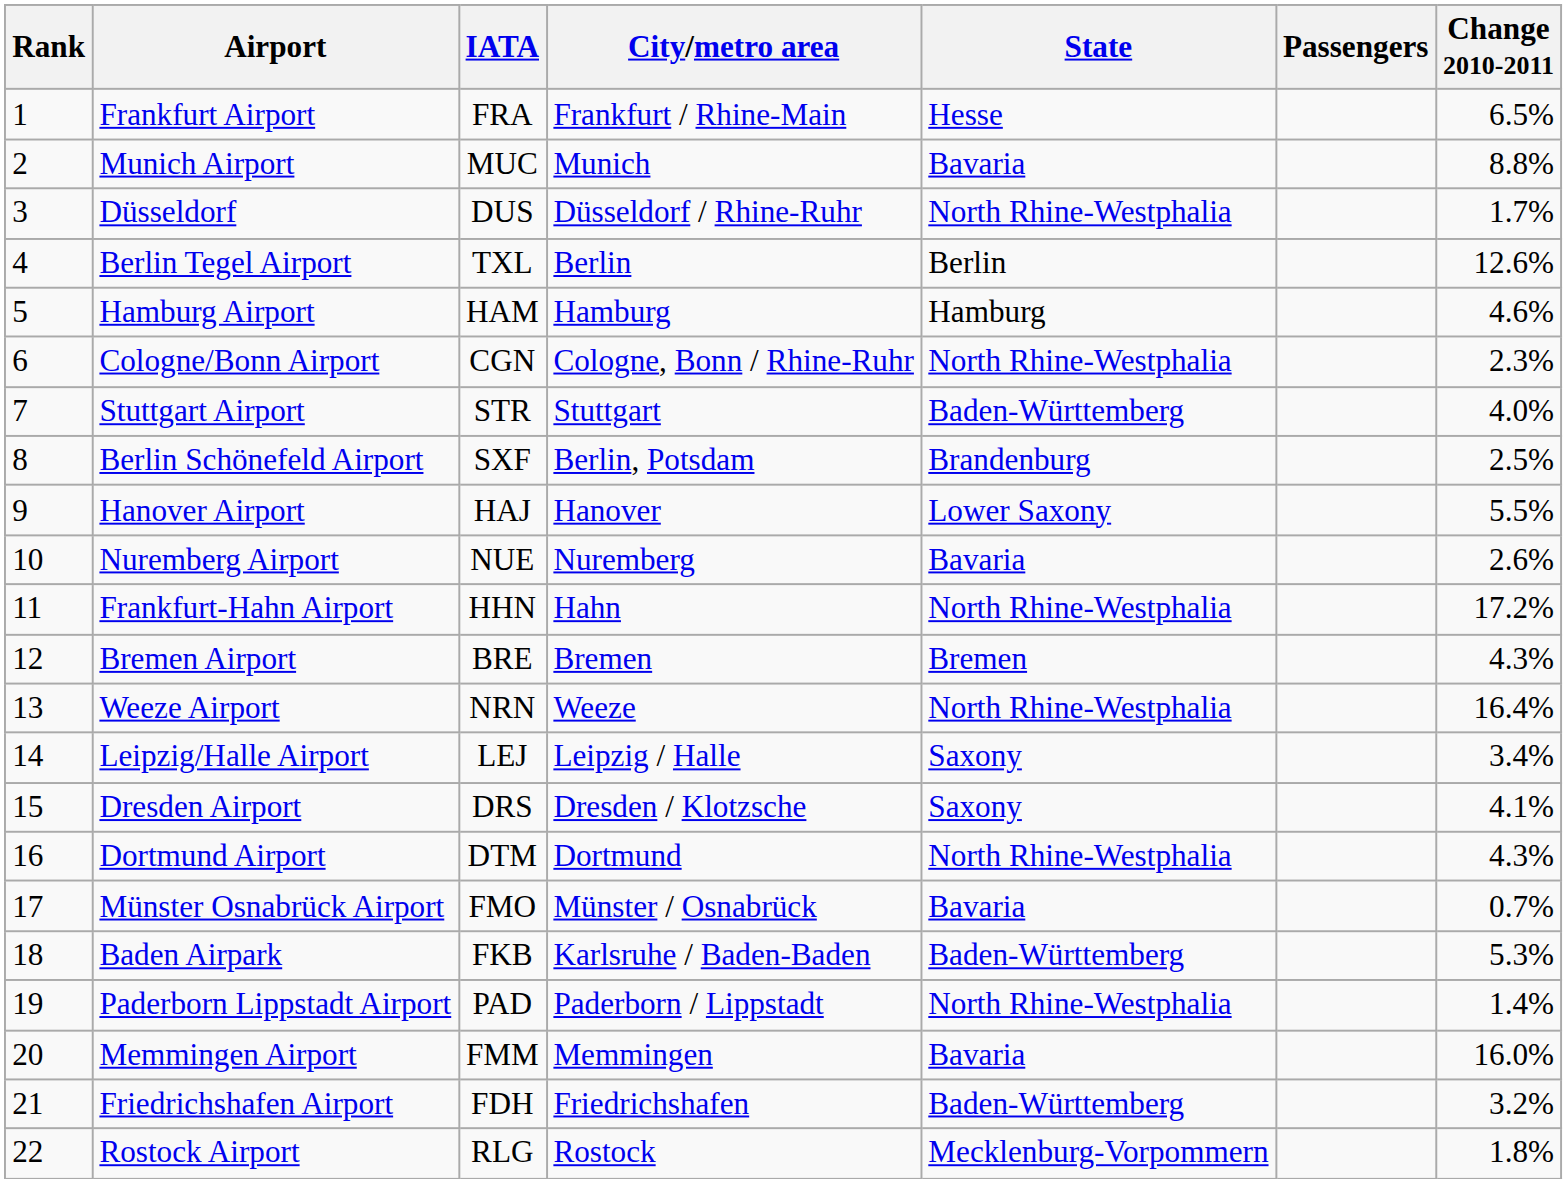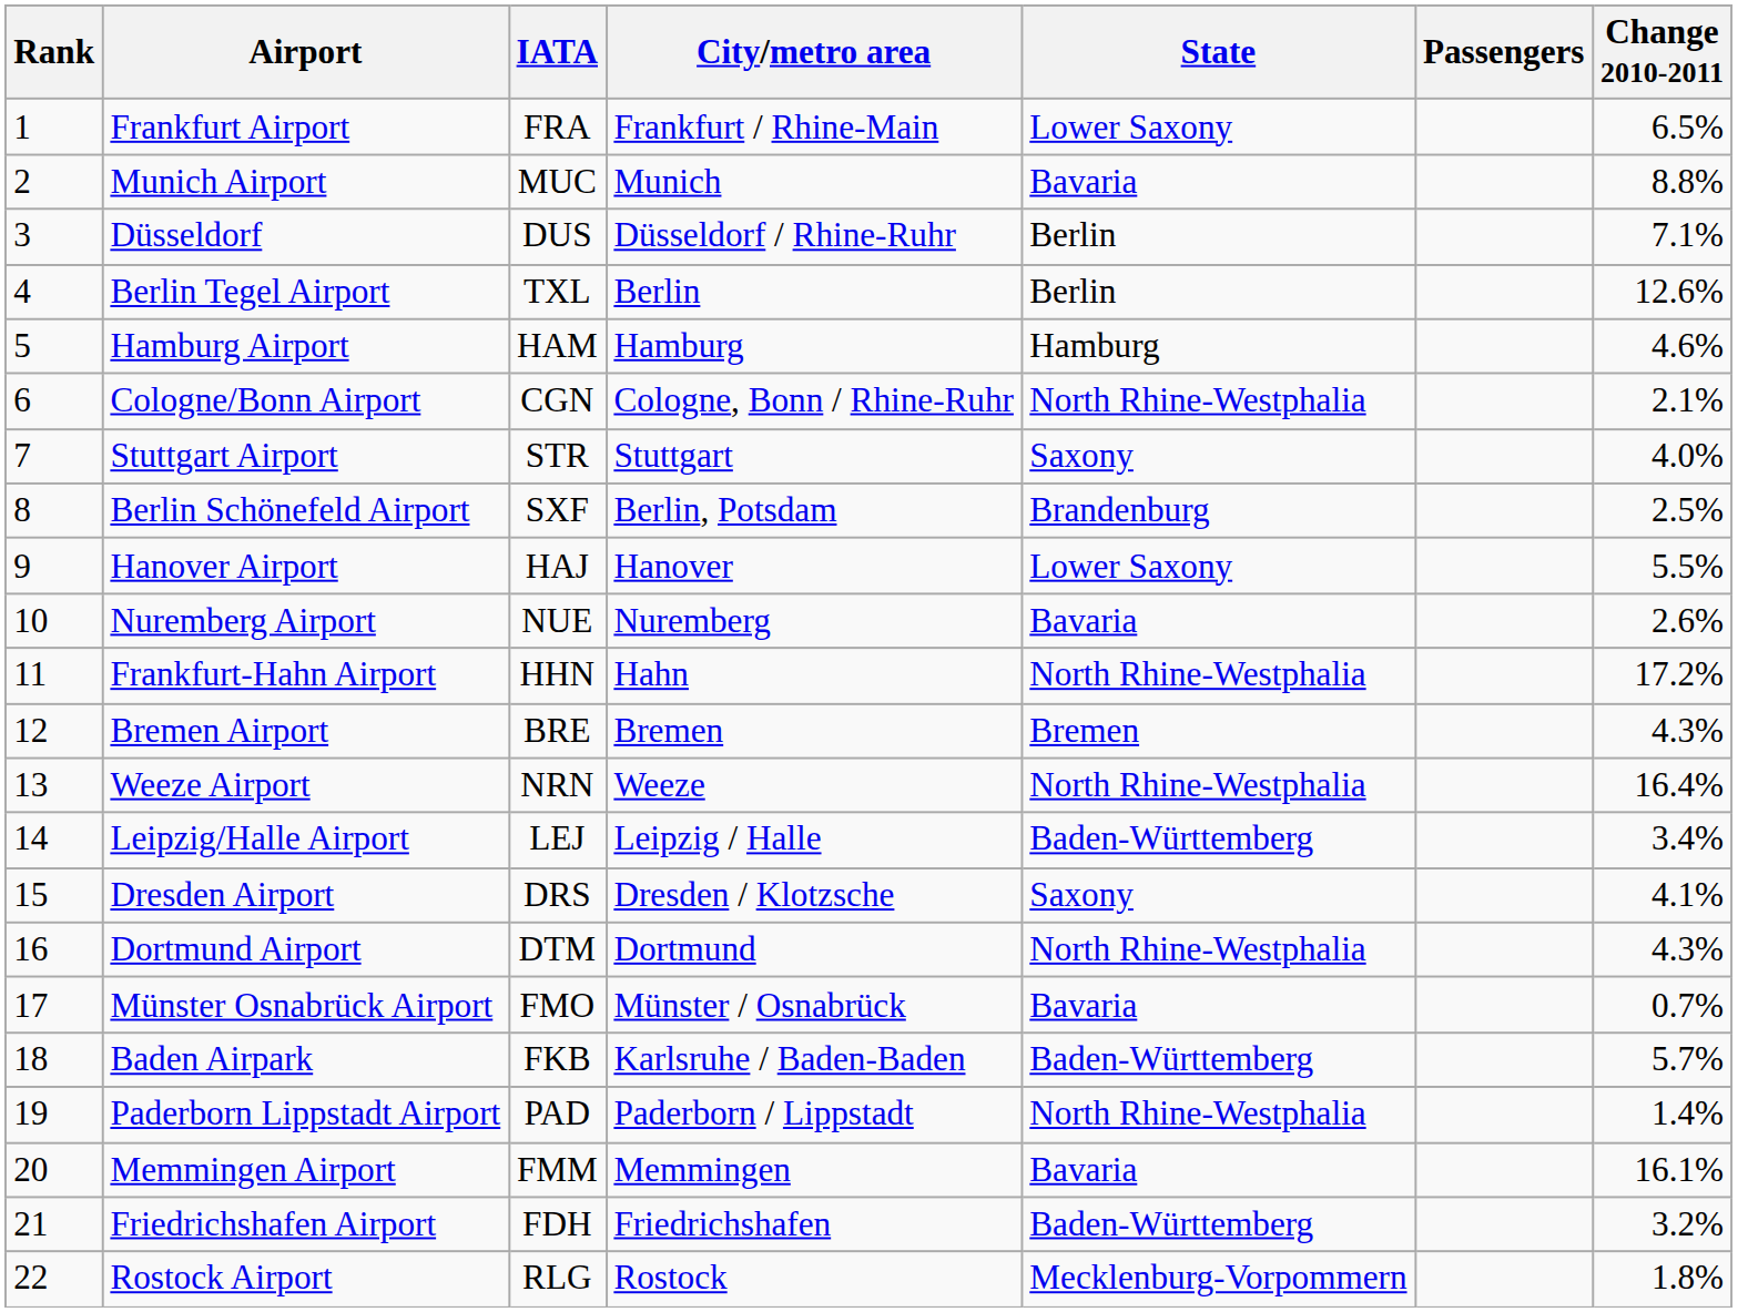 <table class="wikitable sortable">
 <tr>
 <th>Rank</th>
 <th>Airport</th>
 <th><a href='#'>IATA</a></th>
 <th><a href='#'>City</a>/<a href='#'>metro area</a></th>
 <th><a href='#'>State</a></th>
 <th class="unsortable">Passengers<br></th>
 <th class="unsortable">Change<br><small>2010-2011</small></th>
 </tr>
 <tr>
 <td>1</td>
 <td><a href='#'>Frankfurt Airport</a></td>
 <td style="text-align:center;">FRA</td>
 <td><a href='#'>Frankfurt</a> / <a href='#'>Rhine-Main</a></td>
-<td><a href='#'>Hesse</a></td>
+<td><a href='#'>Lower Saxony</a></td>
 <td style="text-align:right;"></td>
 <td style="text-align:right;">6.5%</td>
 </tr>
 <tr>
 <td>2</td>
 <td><a href='#'>Munich Airport</a></td>
 <td style="text-align:center;">MUC</td>
 <td><a href='#'>Munich</a></td>
 <td><a href='#'>Bavaria</a></td>
 <td style="text-align:right;"></td>
 <td style="text-align:right;">8.8%</td>
 </tr>
 <tr>
 <td>3</td>
 <td><a href='#'>Düsseldorf</a></td>
 <td style="text-align:center;">DUS</td>
 <td><a href='#'>Düsseldorf</a> / <a href='#'>Rhine-Ruhr</a></td>
-<td><a href='#'>North Rhine-Westphalia</a></td>
+<td>Berlin</td>
 <td style="text-align:right;"></td>
-<td style="text-align:right;">1.7%</td>
+<td style="text-align:right;">7.1%</td>
 </tr>
 <tr>
 <td>4</td>
 <td><a href='#'>Berlin Tegel Airport</a></td>
 <td style="text-align:center;">TXL</td>
 <td><a href='#'>Berlin</a></td>
 <td>Berlin</td>
 <td style="text-align:right;"></td>
 <td style="text-align:right;">12.6%</td>
 </tr>
 <tr>
 <td>5</td>
 <td><a href='#'>Hamburg Airport</a></td>
 <td style="text-align:center;">HAM</td>
 <td><a href='#'>Hamburg</a></td>
 <td>Hamburg</td>
 <td style="text-align:right;"></td>
 <td style="text-align:right;">4.6%</td>
 </tr>
 <tr>
 <td>6</td>
 <td><a href='#'>Cologne/Bonn Airport</a></td>
 <td style="text-align:center;">CGN</td>
 <td><a href='#'>Cologne</a>, <a href='#'>Bonn</a> / <a href='#'>Rhine-Ruhr</a></td>
 <td><a href='#'>North Rhine-Westphalia</a></td>
 <td style="text-align:right;"></td>
-<td style="text-align:right;">2.3%</td>
+<td style="text-align:right;">2.1%</td>
 </tr>
 <tr>
 <td>7</td>
 <td><a href='#'>Stuttgart Airport</a></td>
 <td style="text-align:center;">STR</td>
 <td><a href='#'>Stuttgart</a></td>
-<td><a href='#'>Baden-Württemberg</a></td>
+<td><a href='#'>Saxony</a></td>
 <td style="text-align:right;"></td>
 <td style="text-align:right;">4.0%</td>
 </tr>
 <tr>
 <td>8</td>
 <td><a href='#'>Berlin Schönefeld Airport</a></td>
 <td style="text-align:center;">SXF</td>
 <td><a href='#'>Berlin</a>, <a href='#'>Potsdam</a></td>
 <td><a href='#'>Brandenburg</a></td>
 <td style="text-align:right;"></td>
 <td style="text-align:right;">2.5%</td>
 </tr>
 <tr>
 <td>9</td>
 <td><a href='#'>Hanover Airport</a></td>
 <td style="text-align:center;">HAJ</td>
 <td><a href='#'>Hanover</a></td>
 <td><a href='#'>Lower Saxony</a></td>
 <td style="text-align:right;"></td>
 <td style="text-align:right;">5.5%</td>
 </tr>
 <tr>
 <td>10</td>
 <td><a href='#'>Nuremberg Airport</a></td>
 <td style="text-align:center;">NUE</td>
 <td><a href='#'>Nuremberg</a></td>
 <td><a href='#'>Bavaria</a></td>
 <td style="text-align:right;"></td>
 <td style="text-align:right;">2.6%</td>
 </tr>
 <tr>
 <td>11</td>
 <td><a href='#'>Frankfurt-Hahn Airport</a></td>
 <td style="text-align:center;">HHN</td>
 <td><a href='#'>Hahn</a></td>
 <td><a href='#'>North Rhine-Westphalia</a></td>
 <td style="text-align:right;"></td>
 <td style="text-align:right;">17.2%</td>
 </tr>
 <tr>
 <td>12</td>
 <td><a href='#'>Bremen Airport</a></td>
 <td style="text-align:center;">BRE</td>
 <td><a href='#'>Bremen</a></td>
 <td><a href='#'>Bremen</a></td>
 <td style="text-align:right;"></td>
 <td style="text-align:right;">4.3%</td>
 </tr>
 <tr>
 <td>13</td>
 <td><a href='#'>Weeze Airport</a></td>
 <td style="text-align:center;">NRN</td>
 <td><a href='#'>Weeze</a></td>
 <td><a href='#'>North Rhine-Westphalia</a></td>
 <td style="text-align:right;"></td>
 <td style="text-align:right;">16.4%</td>
 </tr>
 <tr>
 <td>14</td>
 <td><a href='#'>Leipzig/Halle Airport</a></td>
 <td style="text-align:center;">LEJ</td>
 <td><a href='#'>Leipzig</a> / <a href='#'>Halle</a></td>
-<td><a href='#'>Saxony</a></td>
+<td><a href='#'>Baden-Württemberg</a></td>
 <td style="text-align:right;"></td>
 <td style="text-align:right;">3.4%</td>
 </tr>
 <tr>
 <td>15</td>
 <td><a href='#'>Dresden Airport</a></td>
 <td style="text-align:center;">DRS</td>
 <td><a href='#'>Dresden</a> / <a href='#'>Klotzsche</a></td>
 <td><a href='#'>Saxony</a></td>
 <td style="text-align:right;"></td>
 <td style="text-align:right;">4.1%</td>
 </tr>
 <tr>
 <td>16</td>
 <td><a href='#'>Dortmund Airport</a></td>
 <td style="text-align:center;">DTM</td>
 <td><a href='#'>Dortmund</a></td>
 <td><a href='#'>North Rhine-Westphalia</a></td>
 <td style="text-align:right;"></td>
 <td style="text-align:right;">4.3%</td>
 </tr>
 <tr>
 <td>17</td>
 <td><a href='#'>Münster Osnabrück Airport</a></td>
 <td style="text-align:center;">FMO</td>
 <td><a href='#'>Münster</a> / <a href='#'>Osnabrück</a></td>
 <td><a href='#'>Bavaria</a></td>
 <td style="text-align:right;"></td>
 <td style="text-align:right;">0.7%</td>
 </tr>
 <tr>
 <td>18</td>
 <td><a href='#'>Baden Airpark</a></td>
 <td style="text-align:center;">FKB</td>
 <td><a href='#'>Karlsruhe</a> / <a href='#'>Baden-Baden</a></td>
 <td><a href='#'>Baden-Württemberg</a></td>
 <td style="text-align:right;"></td>
-<td style="text-align:right;">5.3%</td>
+<td style="text-align:right;">5.7%</td>
 </tr>
 <tr>
 <td>19</td>
 <td><a href='#'>Paderborn Lippstadt Airport</a></td>
 <td style="text-align:center;">PAD</td>
 <td><a href='#'>Paderborn</a> / <a href='#'>Lippstadt</a></td>
 <td><a href='#'>North Rhine-Westphalia</a></td>
 <td style="text-align:right;"></td>
 <td style="text-align:right;">1.4%</td>
 </tr>
 <tr>
 <td>20</td>
 <td><a href='#'>Memmingen Airport</a></td>
 <td style="text-align:center;">FMM</td>
 <td><a href='#'>Memmingen</a></td>
 <td><a href='#'>Bavaria</a></td>
 <td style="text-align:right;"></td>
-<td style="text-align:right;">16.0%</td>
+<td style="text-align:right;">16.1%</td>
 </tr>
 <tr>
 <td>21</td>
 <td><a href='#'>Friedrichshafen Airport</a></td>
 <td style="text-align:center;">FDH</td>
 <td><a href='#'>Friedrichshafen</a></td>
 <td><a href='#'>Baden-Württemberg</a></td>
 <td style="text-align:right;"></td>
 <td style="text-align:right;">3.2%</td>
 </tr>
 <tr>
 <td>22</td>
 <td><a href='#'>Rostock Airport</a></td>
 <td style="text-align:center;">RLG</td>
 <td><a href='#'>Rostock</a></td>
 <td><a href='#'>Mecklenburg-Vorpommern</a></td>
 <td style="text-align:right;"></td>
 <td style="text-align:right;">1.8%</td>
 </tr>
 </table>
